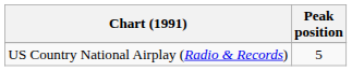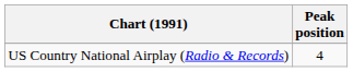 <table class="wikitable sortable">
 <tr>
 <th align="left">Chart (1991)</th>
 <th align="center">Peak<br>position</th>
 </tr>
 <tr>
 </tr>
 <tr>
 </tr>
 <tr>
 <td scope="row">US Country National Airplay (<em><a href='#'>Radio & Records</a></em>)</td>
-<td align="center">5</td>
+<td align="center">4</td>
 </tr>
 </table>
